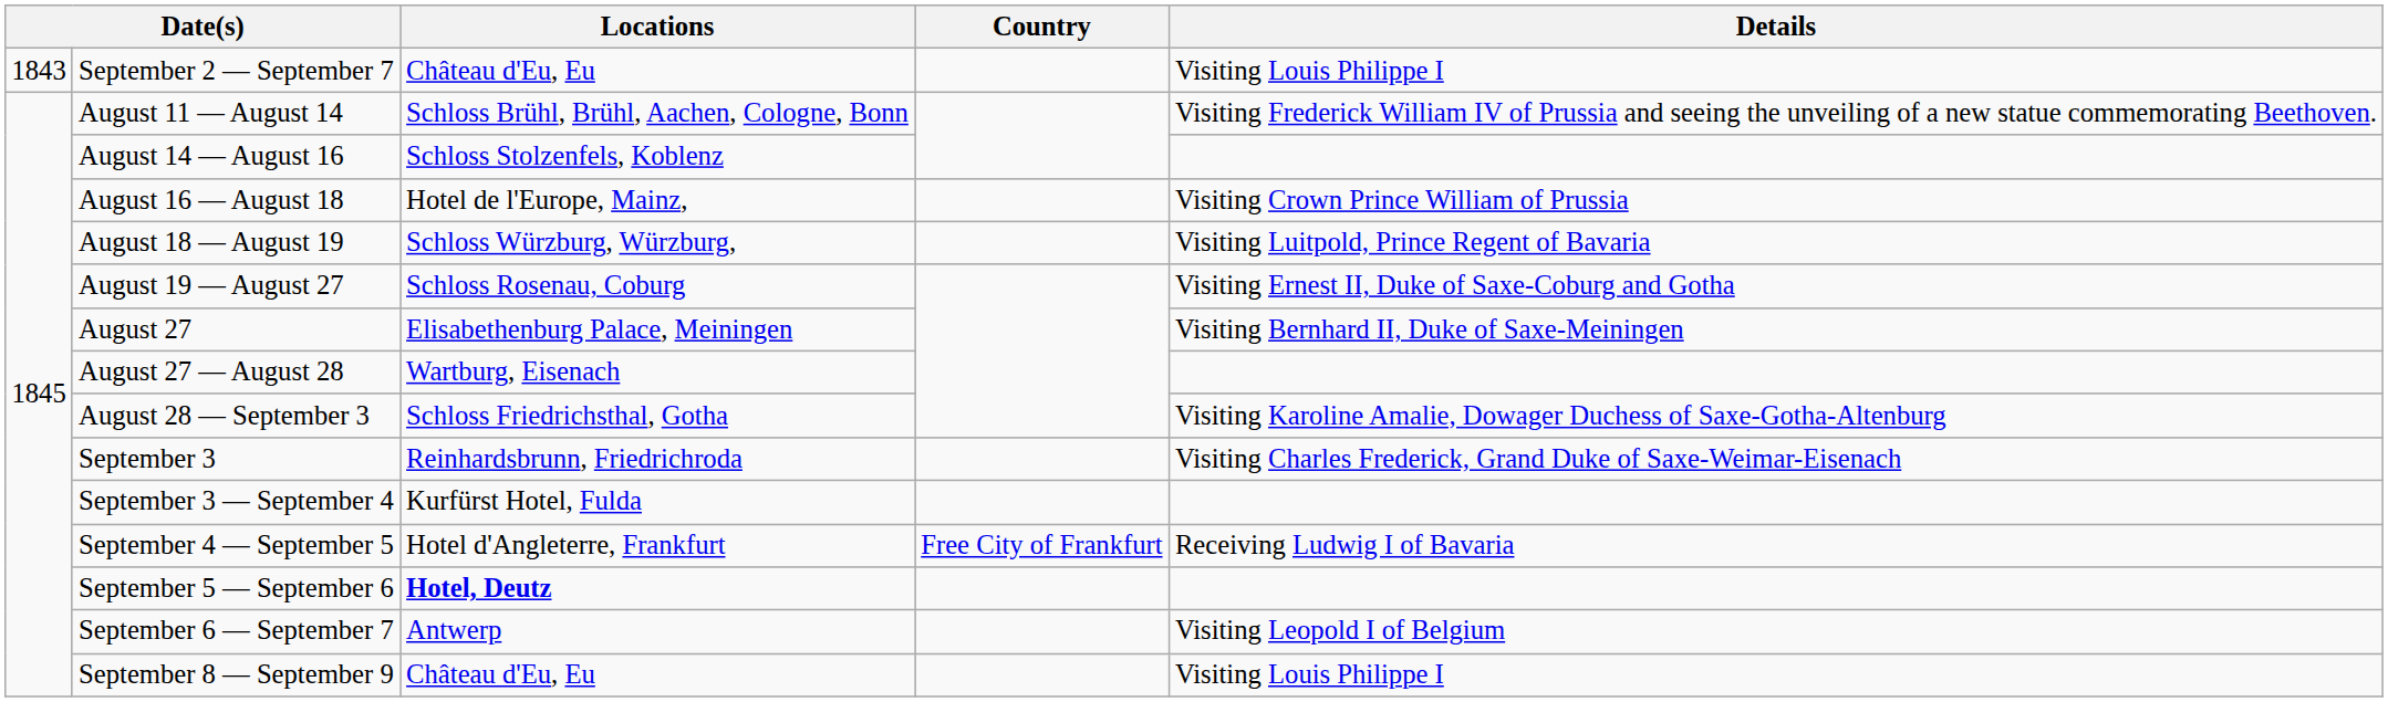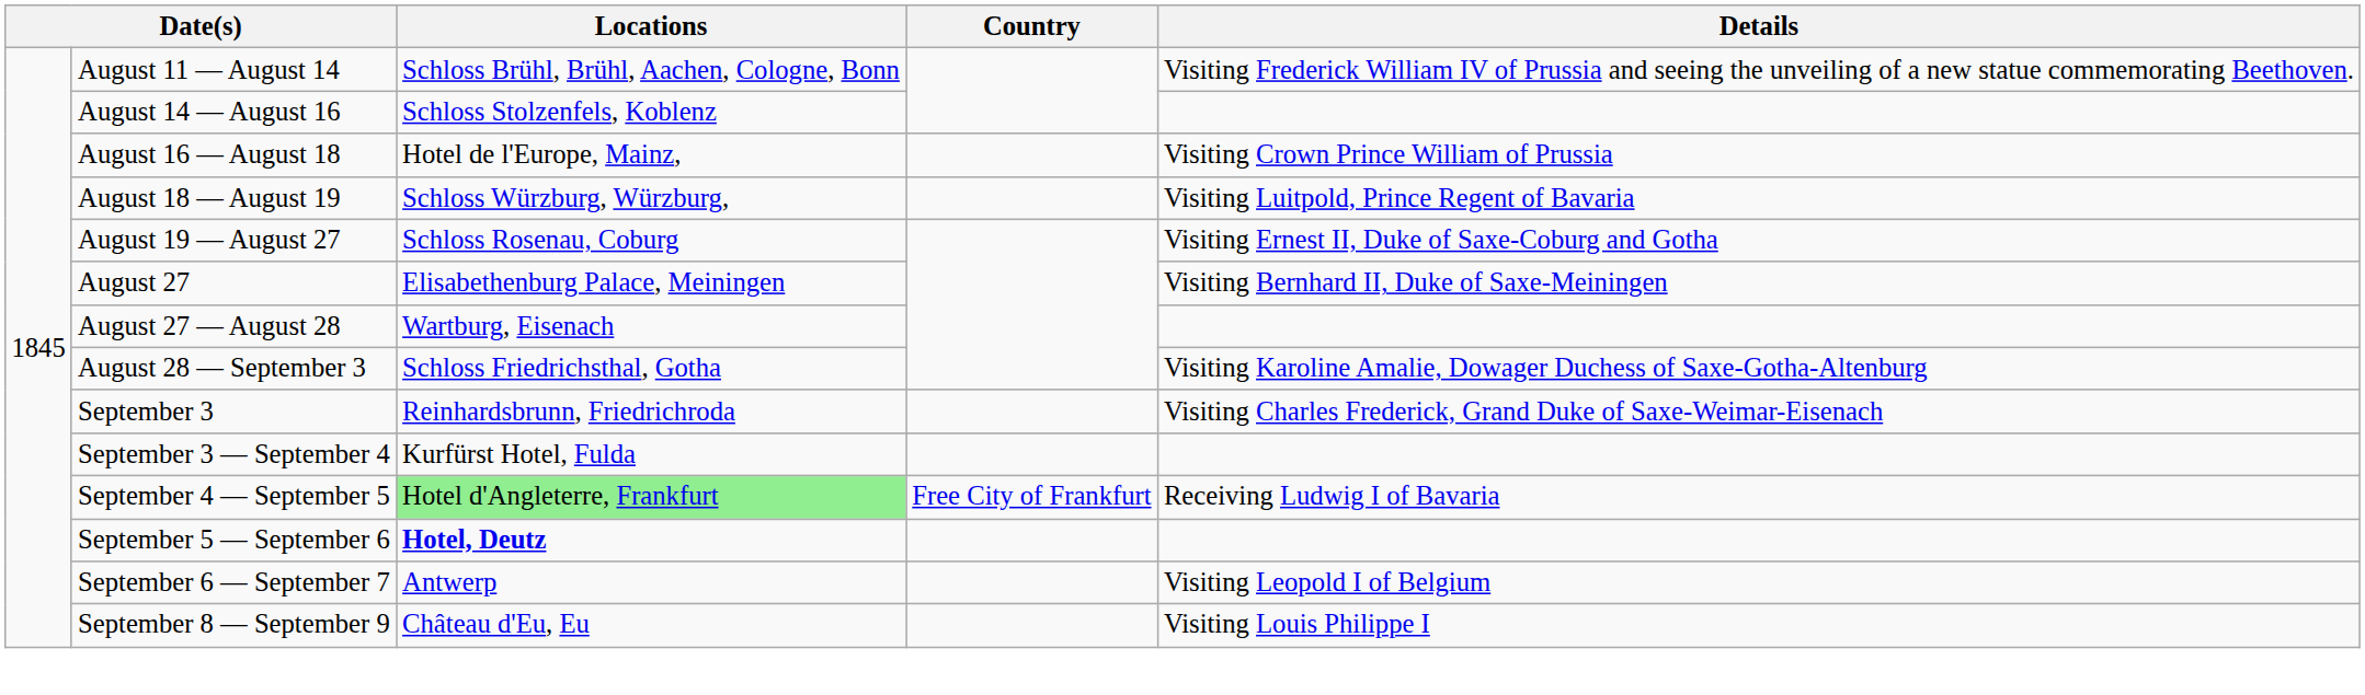 <table class="wikitable">
 <tr>
 <th colspan="2">Date(s)</th>
 <th>Locations</th>
 <th>Country</th>
 <th>Details</th>
-</tr>
-<tr>
-<td>1843</td>
-<td>September 2 — September 7</td>
-<td><a href='#'>Château d'Eu</a>, <a href='#'>Eu</a></td>
-<td></td>
-<td>Visiting <a href='#'>Louis Philippe I</a></td>
 </tr>
 <tr>
 <td rowspan=14>1845</td>
 <td>August 11 — August 14</td>
 <td><a href='#'>Schloss Brühl</a>, <a href='#'>Brühl</a>, <a href='#'>Aachen</a>, <a href='#'>Cologne</a>, <a href='#'>Bonn</a></td>
 <td rowspan="2"></td>
 <td>Visiting <a href='#'>Frederick William IV of Prussia</a>  and seeing the unveiling of a new statue commemorating  <a href='#'>Beethoven</a>.</td>
 </tr>
 <tr>
 <td>August 14 — August 16</td>
 <td><a href='#'>Schloss Stolzenfels</a>, <a href='#'>Koblenz</a></td>
 </tr>
 <tr>
 <td>August 16 — August 18</td>
 <td>Hotel de l'Europe, <a href='#'>Mainz</a>,</td>
 <td></td>
 <td>Visiting <a href='#'>Crown Prince William of Prussia</a></td>
 </tr>
 <tr>
 <td>August 18 — August 19</td>
 <td><a href='#'>Schloss Würzburg</a>, <a href='#'>Würzburg</a>,</td>
 <td></td>
 <td>Visiting <a href='#'>Luitpold, Prince Regent of Bavaria</a></td>
 </tr>
 <tr>
 <td>August 19 — August 27</td>
 <td><a href='#'>Schloss Rosenau, Coburg</a></td>
 <td rowspan="4"></td>
 <td>Visiting <a href='#'>Ernest II, Duke of Saxe-Coburg and Gotha</a></td>
 </tr>
 <tr>
 <td>August 27</td>
 <td><a href='#'>Elisabethenburg Palace</a>, <a href='#'>Meiningen</a></td>
 <td>Visiting <a href='#'>Bernhard II, Duke of Saxe-Meiningen</a></td>
 </tr>
 <tr>
 <td>August 27 — August 28</td>
 <td><a href='#'>Wartburg</a>, <a href='#'>Eisenach</a></td>
 <td></td>
 </tr>
 <tr>
 <td>August 28 — September 3</td>
 <td><a href='#'>Schloss Friedrichsthal</a>, <a href='#'>Gotha</a></td>
 <td>Visiting <a href='#'>Karoline Amalie, Dowager Duchess of Saxe-Gotha-Altenburg</a></td>
 </tr>
 <tr>
 <td>September 3</td>
 <td><a href='#'>Reinhardsbrunn</a>, <a href='#'>Friedrichroda</a></td>
 <td></td>
 <td>Visiting <a href='#'>Charles Frederick, Grand Duke of Saxe-Weimar-Eisenach</a></td>
 </tr>
 <tr>
 <td>September 3 — September 4</td>
 <td>Kurfürst Hotel, <a href='#'>Fulda</a></td>
 <td></td>
 <td></td>
 </tr>
 <tr>
 <td>September 4 — September 5</td>
-<td>Hotel d'Angleterre, <a href='#'>Frankfurt</a></td>
+<td style="background: lightgreen;">Hotel d'Angleterre, <a href='#'>Frankfurt</a></td>
 <td> <a href='#'>Free City of Frankfurt</a></td>
 <td>Receiving <a href='#'>Ludwig I of Bavaria</a></td>
 </tr>
 <tr>
 <td>September 5 — September 6</td>
 <td><strong><a href='#'>Hotel, Deutz</a></strong></td>
 <td></td>
 <td></td>
 </tr>
 <tr>
 <td>September 6 — September 7</td>
 <td><a href='#'>Antwerp</a></td>
 <td></td>
 <td>Visiting <a href='#'>Leopold I of Belgium</a></td>
 </tr>
 <tr>
 <td>September 8 — September 9</td>
 <td><a href='#'>Château d'Eu</a>, <a href='#'>Eu</a></td>
 <td></td>
 <td>Visiting <a href='#'>Louis Philippe I</a></td>
 </tr>
 </table>
